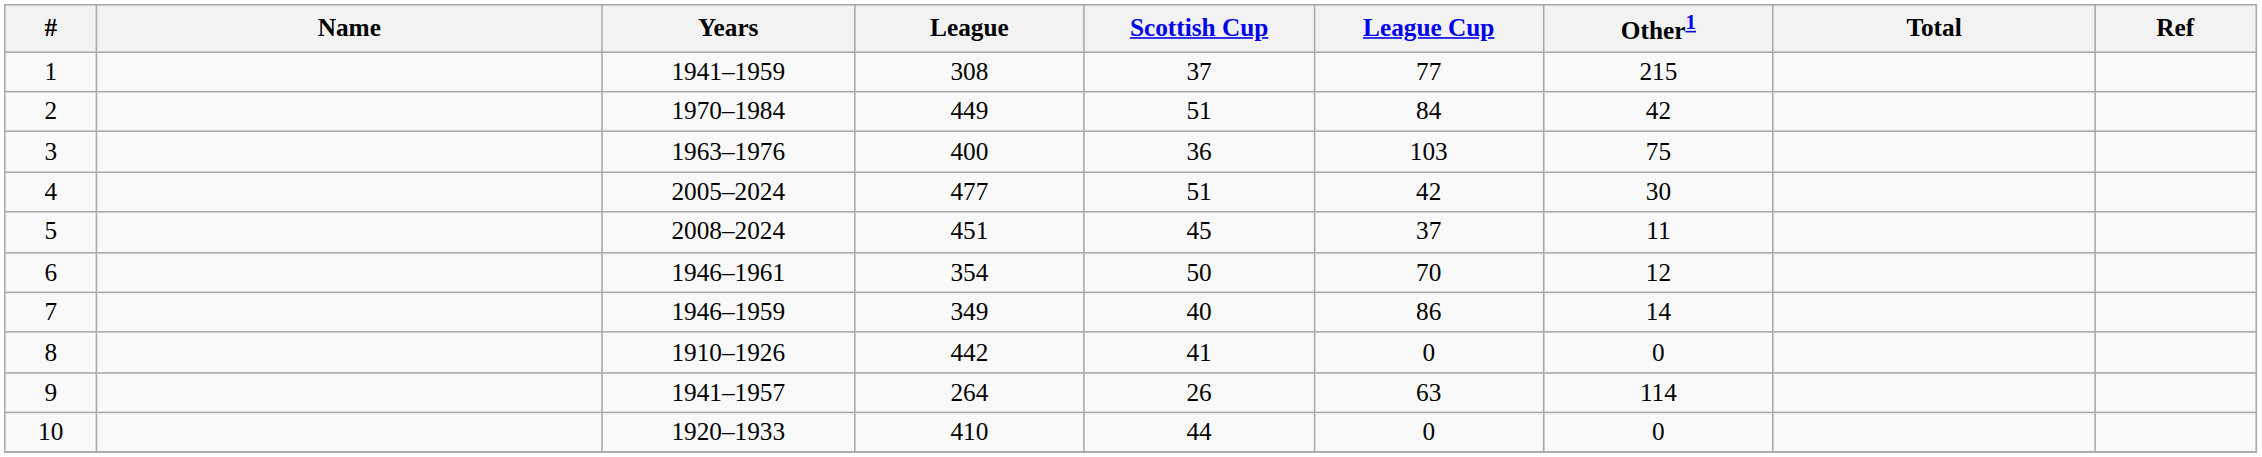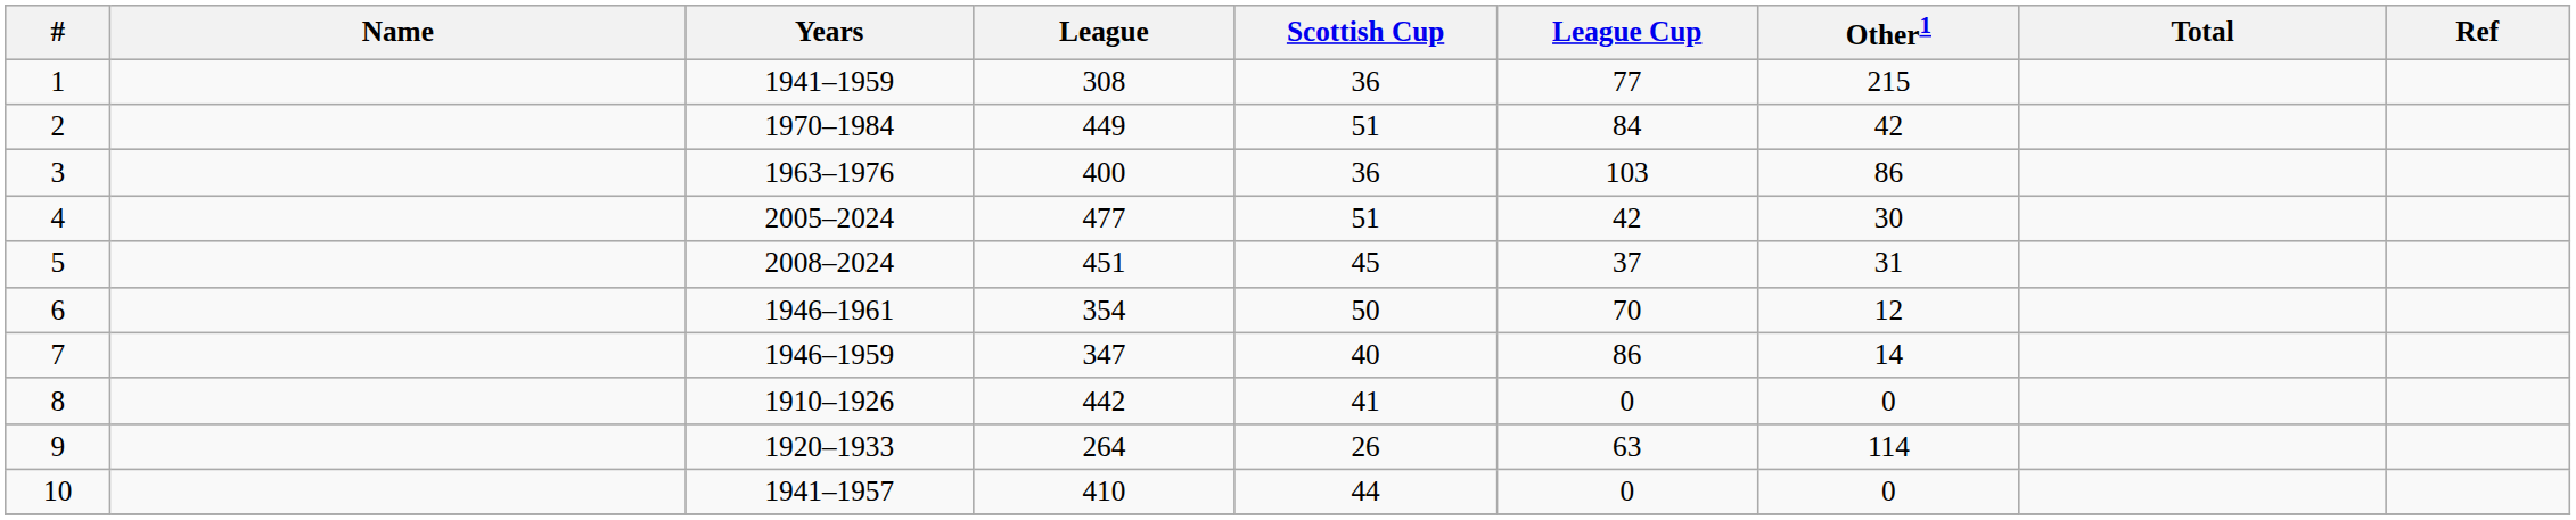 <table class="wikitable sortable" style="text-align:center" width=90%>
 <tr>
 <th width=4%>#</th>
 <th width=22%>Name</th>
 <th width=11%>Years</th>
 <th width=10%>League</th>
 <th width=10%><a href='#'>Scottish Cup</a></th>
 <th width=10%><a href='#'>League Cup</a></th>
 <th width=10%>Other<sup><a href='#'>1</a></sup></th>
 <th width=14%>Total</th>
 <th width=7% class="unsortable">Ref</th>
 </tr>
 <tr>
 <td>1</td>
 <td align="left"></td>
 <td>1941–1959</td>
 <td>308</td>
-<td>37</td>
+<td>36</td>
 <td>77</td>
 <td>215</td>
 <td></td>
 <td></td>
 </tr>
 <tr>
 <td>2</td>
 <td align="left"></td>
 <td>1970–1984</td>
 <td>449</td>
 <td>51</td>
 <td>84</td>
 <td>42</td>
 <td></td>
 <td></td>
 </tr>
 <tr>
 <td>3</td>
 <td align="left"></td>
 <td>1963–1976</td>
 <td>400</td>
 <td>36</td>
 <td>103</td>
-<td>75</td>
+<td>86</td>
 <td></td>
 <td></td>
 </tr>
 <tr>
 <td>4</td>
 <td align="left"></td>
 <td>2005–2024</td>
 <td>477</td>
 <td>51</td>
 <td>42</td>
 <td>30</td>
 <td></td>
 <td></td>
 </tr>
 <tr>
 <td>5</td>
 <td align="left"></td>
 <td>2008–2024</td>
 <td>451</td>
 <td>45</td>
 <td>37</td>
-<td>11</td>
+<td>31</td>
 <td></td>
 <td></td>
 </tr>
 <tr>
 <td>6</td>
 <td align="left"></td>
 <td>1946–1961</td>
 <td>354</td>
 <td>50</td>
 <td>70</td>
 <td>12</td>
 <td></td>
 <td></td>
 </tr>
 <tr>
 <td>7</td>
 <td align="left"></td>
 <td>1946–1959</td>
-<td>349</td>
+<td>347</td>
 <td>40</td>
 <td>86</td>
 <td>14</td>
 <td></td>
 <td></td>
 </tr>
 <tr>
 <td>8</td>
 <td align="left"></td>
 <td>1910–1926</td>
 <td>442</td>
 <td>41</td>
 <td>0</td>
 <td>0</td>
 <td></td>
 <td></td>
 </tr>
 <tr>
 <td>9</td>
 <td align="left"></td>
-<td>1941–1957</td>
+<td>1920–1933</td>
 <td>264</td>
 <td>26</td>
 <td>63</td>
 <td>114</td>
 <td></td>
 <td></td>
 </tr>
 <tr>
 <td>10</td>
 <td align="left"></td>
-<td>1920–1933</td>
+<td>1941–1957</td>
 <td>410</td>
 <td>44</td>
 <td>0</td>
 <td>0</td>
 <td></td>
 <td></td>
 </tr>
 <tr>
 </tr>
 </table>
